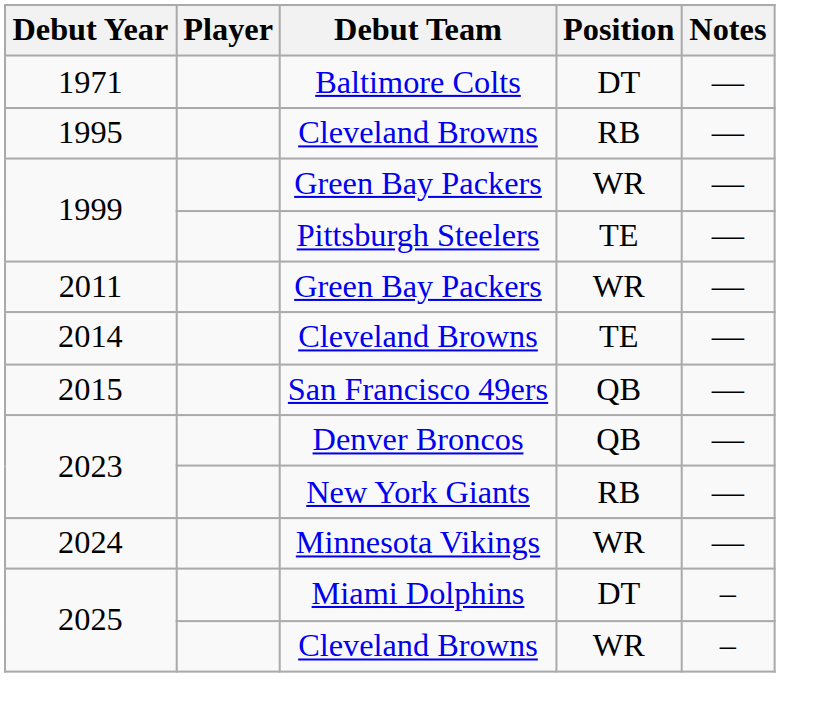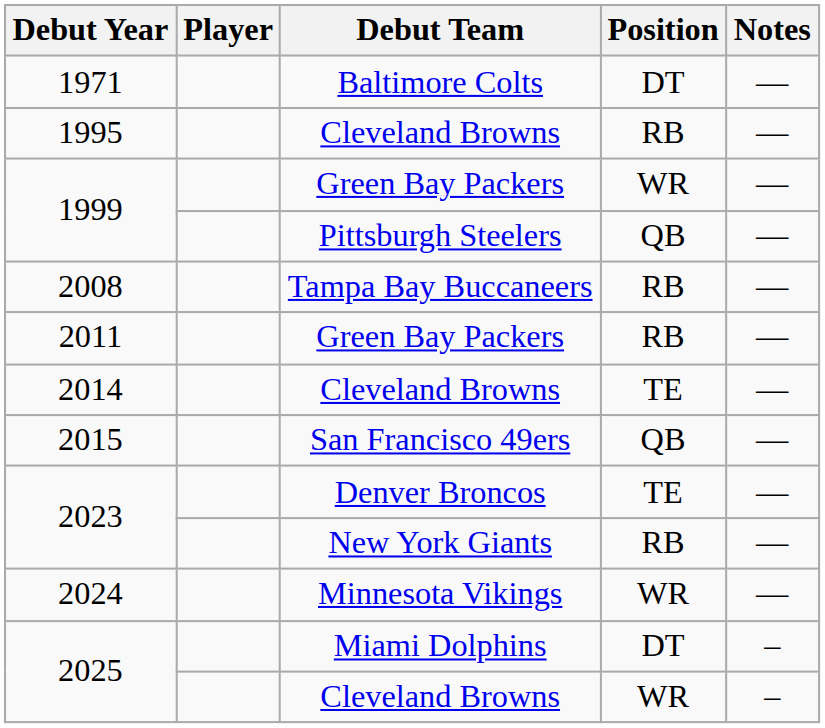 <table class="wikitable sortable" style="text-align: center;">
 <tr>
 <th>Debut Year</th>
 <th>Player</th>
 <th>Debut Team</th>
 <th>Position</th>
 <th>Notes</th>
 </tr>
 <tr>
 <td>1971</td>
 <td></td>
 <td><a href='#'>Baltimore Colts</a></td>
 <td>DT</td>
 <td>—</td>
 </tr>
 <tr>
 <td>1995</td>
 <td></td>
 <td><a href='#'>Cleveland Browns</a></td>
 <td>RB</td>
 <td>—</td>
 </tr>
 <tr>
 <td rowspan="2">1999</td>
 <td></td>
 <td><a href='#'>Green Bay Packers</a></td>
 <td>WR</td>
 <td>—</td>
 </tr>
 <tr>
 <td></td>
 <td><a href='#'>Pittsburgh Steelers</a></td>
-<td>TE</td>
+<td>QB</td>
+<td>—</td>
+</tr>
+<tr>
+<td>2008</td>
+<td></td>
+<td><a href='#'>Tampa Bay Buccaneers</a></td>
+<td>RB</td>
 <td>—</td>
 </tr>
 <tr>
 <td>2011</td>
 <td></td>
 <td><a href='#'>Green Bay Packers</a></td>
-<td>WR</td>
+<td>RB</td>
 <td>—</td>
 </tr>
 <tr>
 <td>2014</td>
 <td></td>
 <td><a href='#'>Cleveland Browns</a></td>
 <td>TE</td>
 <td>—</td>
 </tr>
 <tr>
 <td>2015</td>
 <td></td>
 <td><a href='#'>San Francisco 49ers</a></td>
 <td>QB</td>
 <td>—</td>
 </tr>
 <tr>
 <td rowspan="2">2023</td>
 <td></td>
 <td><a href='#'>Denver Broncos</a></td>
-<td>QB</td>
+<td>TE</td>
 <td>—</td>
 </tr>
 <tr>
 <td></td>
 <td><a href='#'>New York Giants</a></td>
 <td>RB</td>
 <td>—</td>
 </tr>
 <tr>
 <td>2024</td>
 <td></td>
 <td><a href='#'>Minnesota Vikings</a></td>
 <td>WR</td>
 <td>—</td>
 </tr>
 <tr>
 <td rowspan="2">2025</td>
 <td></td>
 <td><a href='#'>Miami Dolphins</a></td>
 <td>DT</td>
 <td>–</td>
 </tr>
 <tr>
 <td></td>
 <td><a href='#'>Cleveland Browns</a></td>
 <td>WR</td>
 <td>–</td>
 </tr>
 </table>
